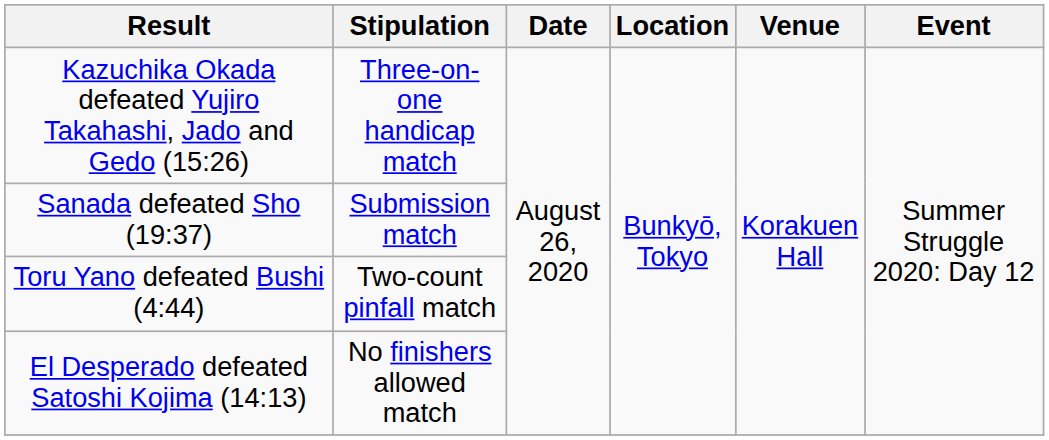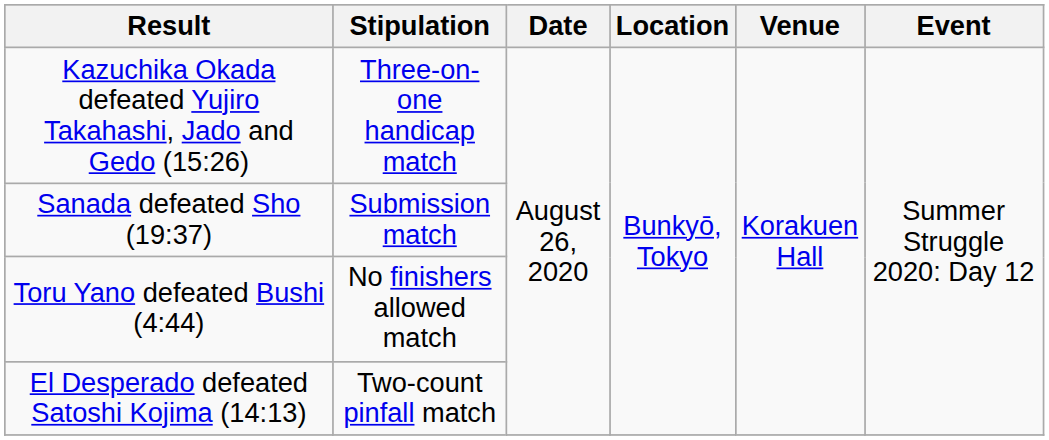 <table class="wikitable sortable" width=98% style="text-align:center;">
 <tr>
 <th width=34%>Result</th>
 <th width=17%>Stipulation</th>
 <th width=10%>Date</th>
 <th width=9%>Location</th>
 <th width=10%>Venue</th>
 <th width=18%>Event</th>
 </tr>
 <tr>
 <td><a href='#'>Kazuchika Okada</a> defeated <a href='#'>Yujiro Takahashi</a>, <a href='#'>Jado</a> and <a href='#'>Gedo</a> (15:26)</td>
 <td><a href='#'>Three-on-one handicap match</a></td>
 <td rowspan=4>August 26, 2020</td>
 <td rowspan=4><a href='#'>Bunkyō, Tokyo</a></td>
 <td rowspan=4><a href='#'>Korakuen Hall</a></td>
 <td rowspan=4>Summer Struggle 2020: Day 12</td>
 </tr>
 <tr>
 <td><a href='#'>Sanada</a> defeated <a href='#'>Sho</a> (19:37)</td>
 <td><a href='#'>Submission match</a></td>
 </tr>
 <tr>
 <td><a href='#'>Toru Yano</a> defeated <a href='#'>Bushi</a> (4:44)</td>
-<td>Two-count <a href='#'>pinfall</a> match</td>
+<td>No <a href='#'>finishers</a> allowed match</td>
 </tr>
 <tr>
 <td><a href='#'>El Desperado</a> defeated <a href='#'>Satoshi Kojima</a> (14:13)</td>
-<td>No <a href='#'>finishers</a> allowed match</td>
+<td>Two-count <a href='#'>pinfall</a> match</td>
 </tr>
 </table>
